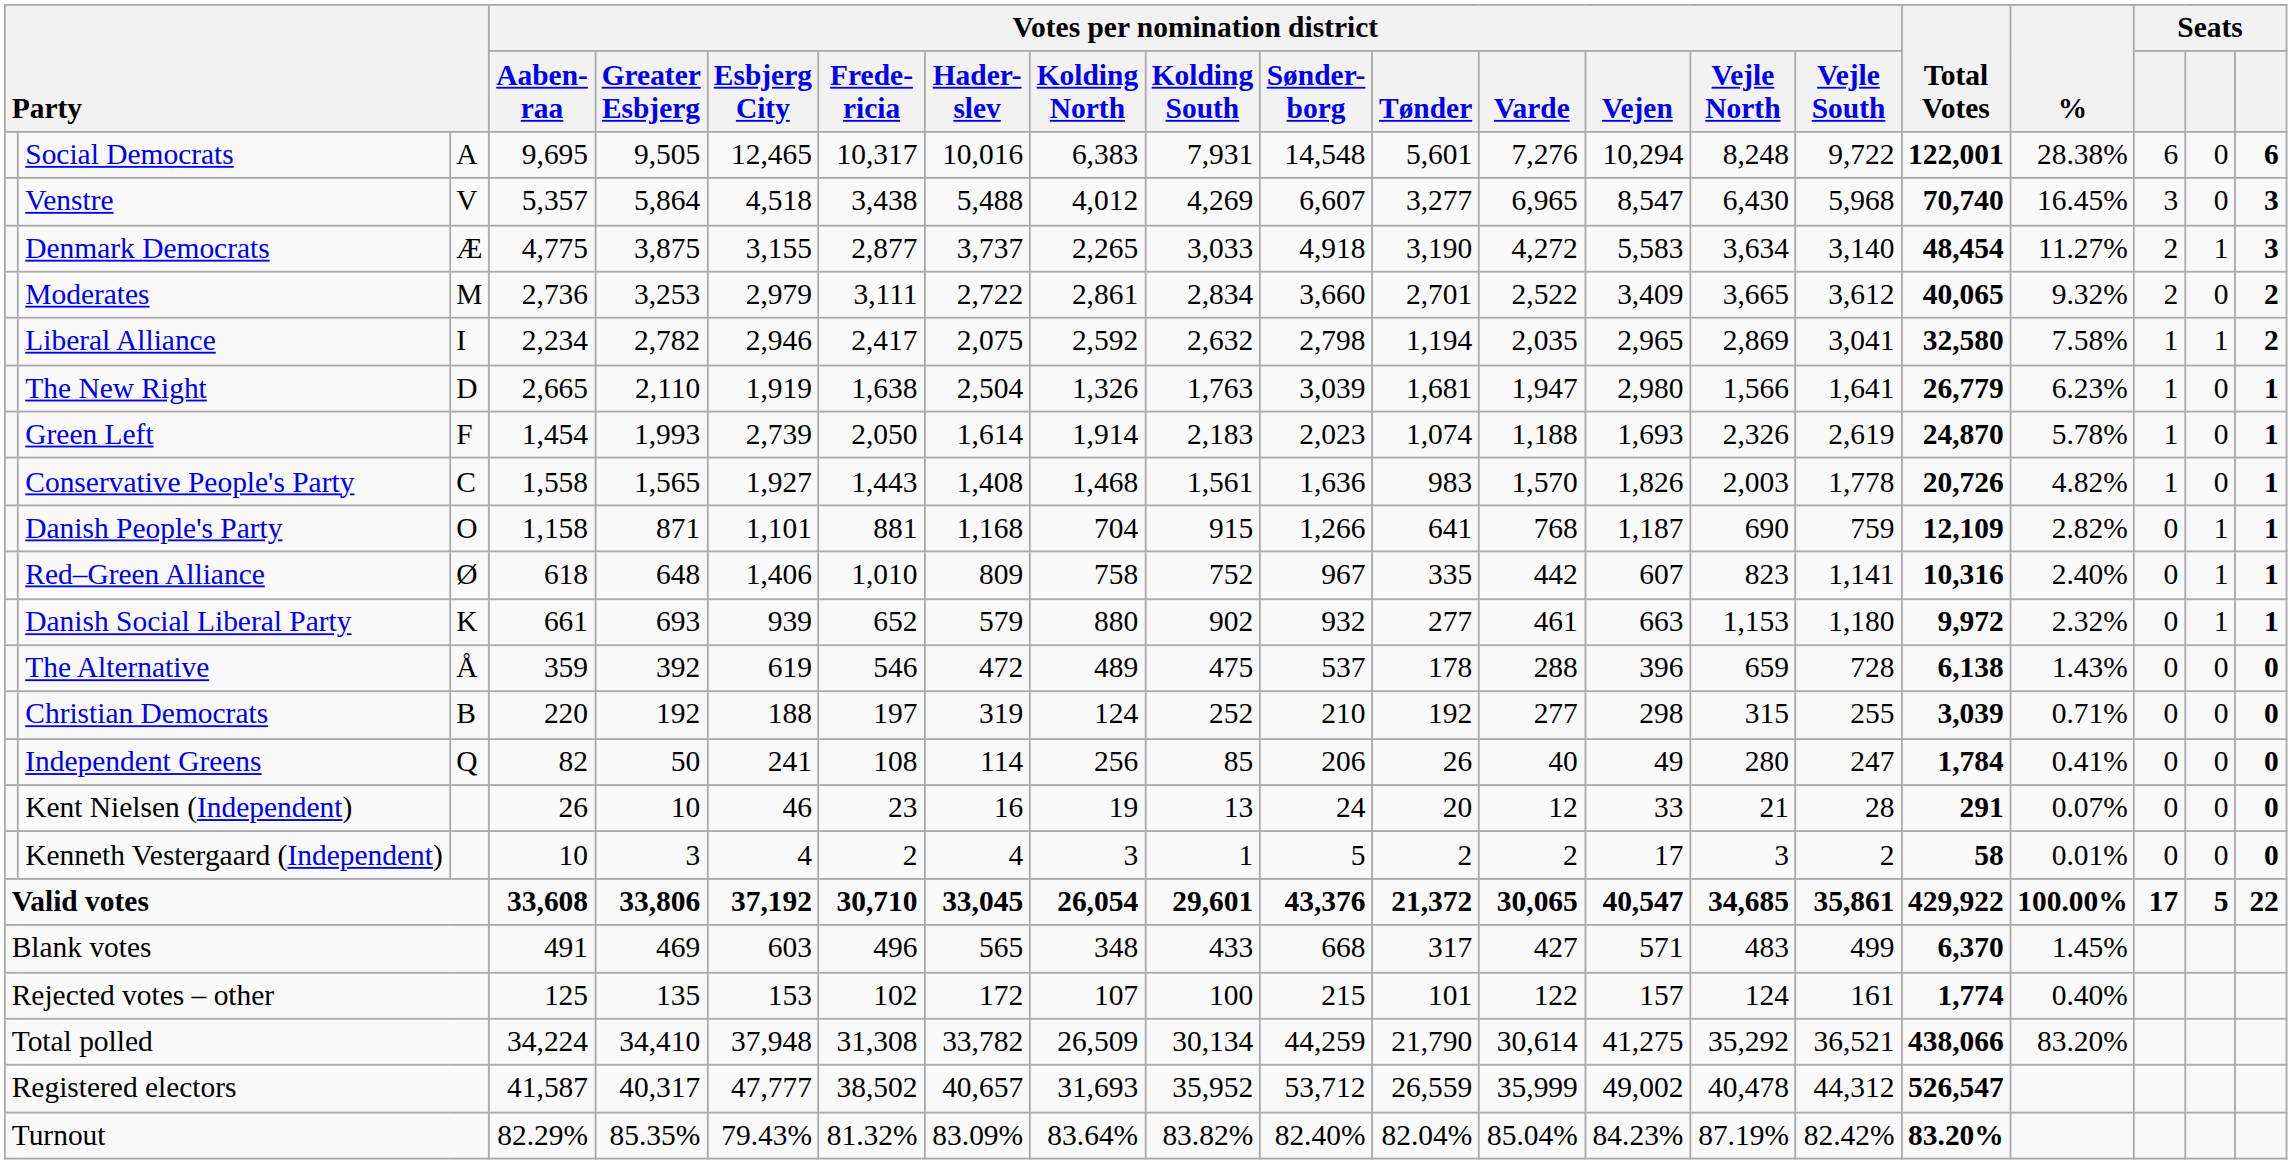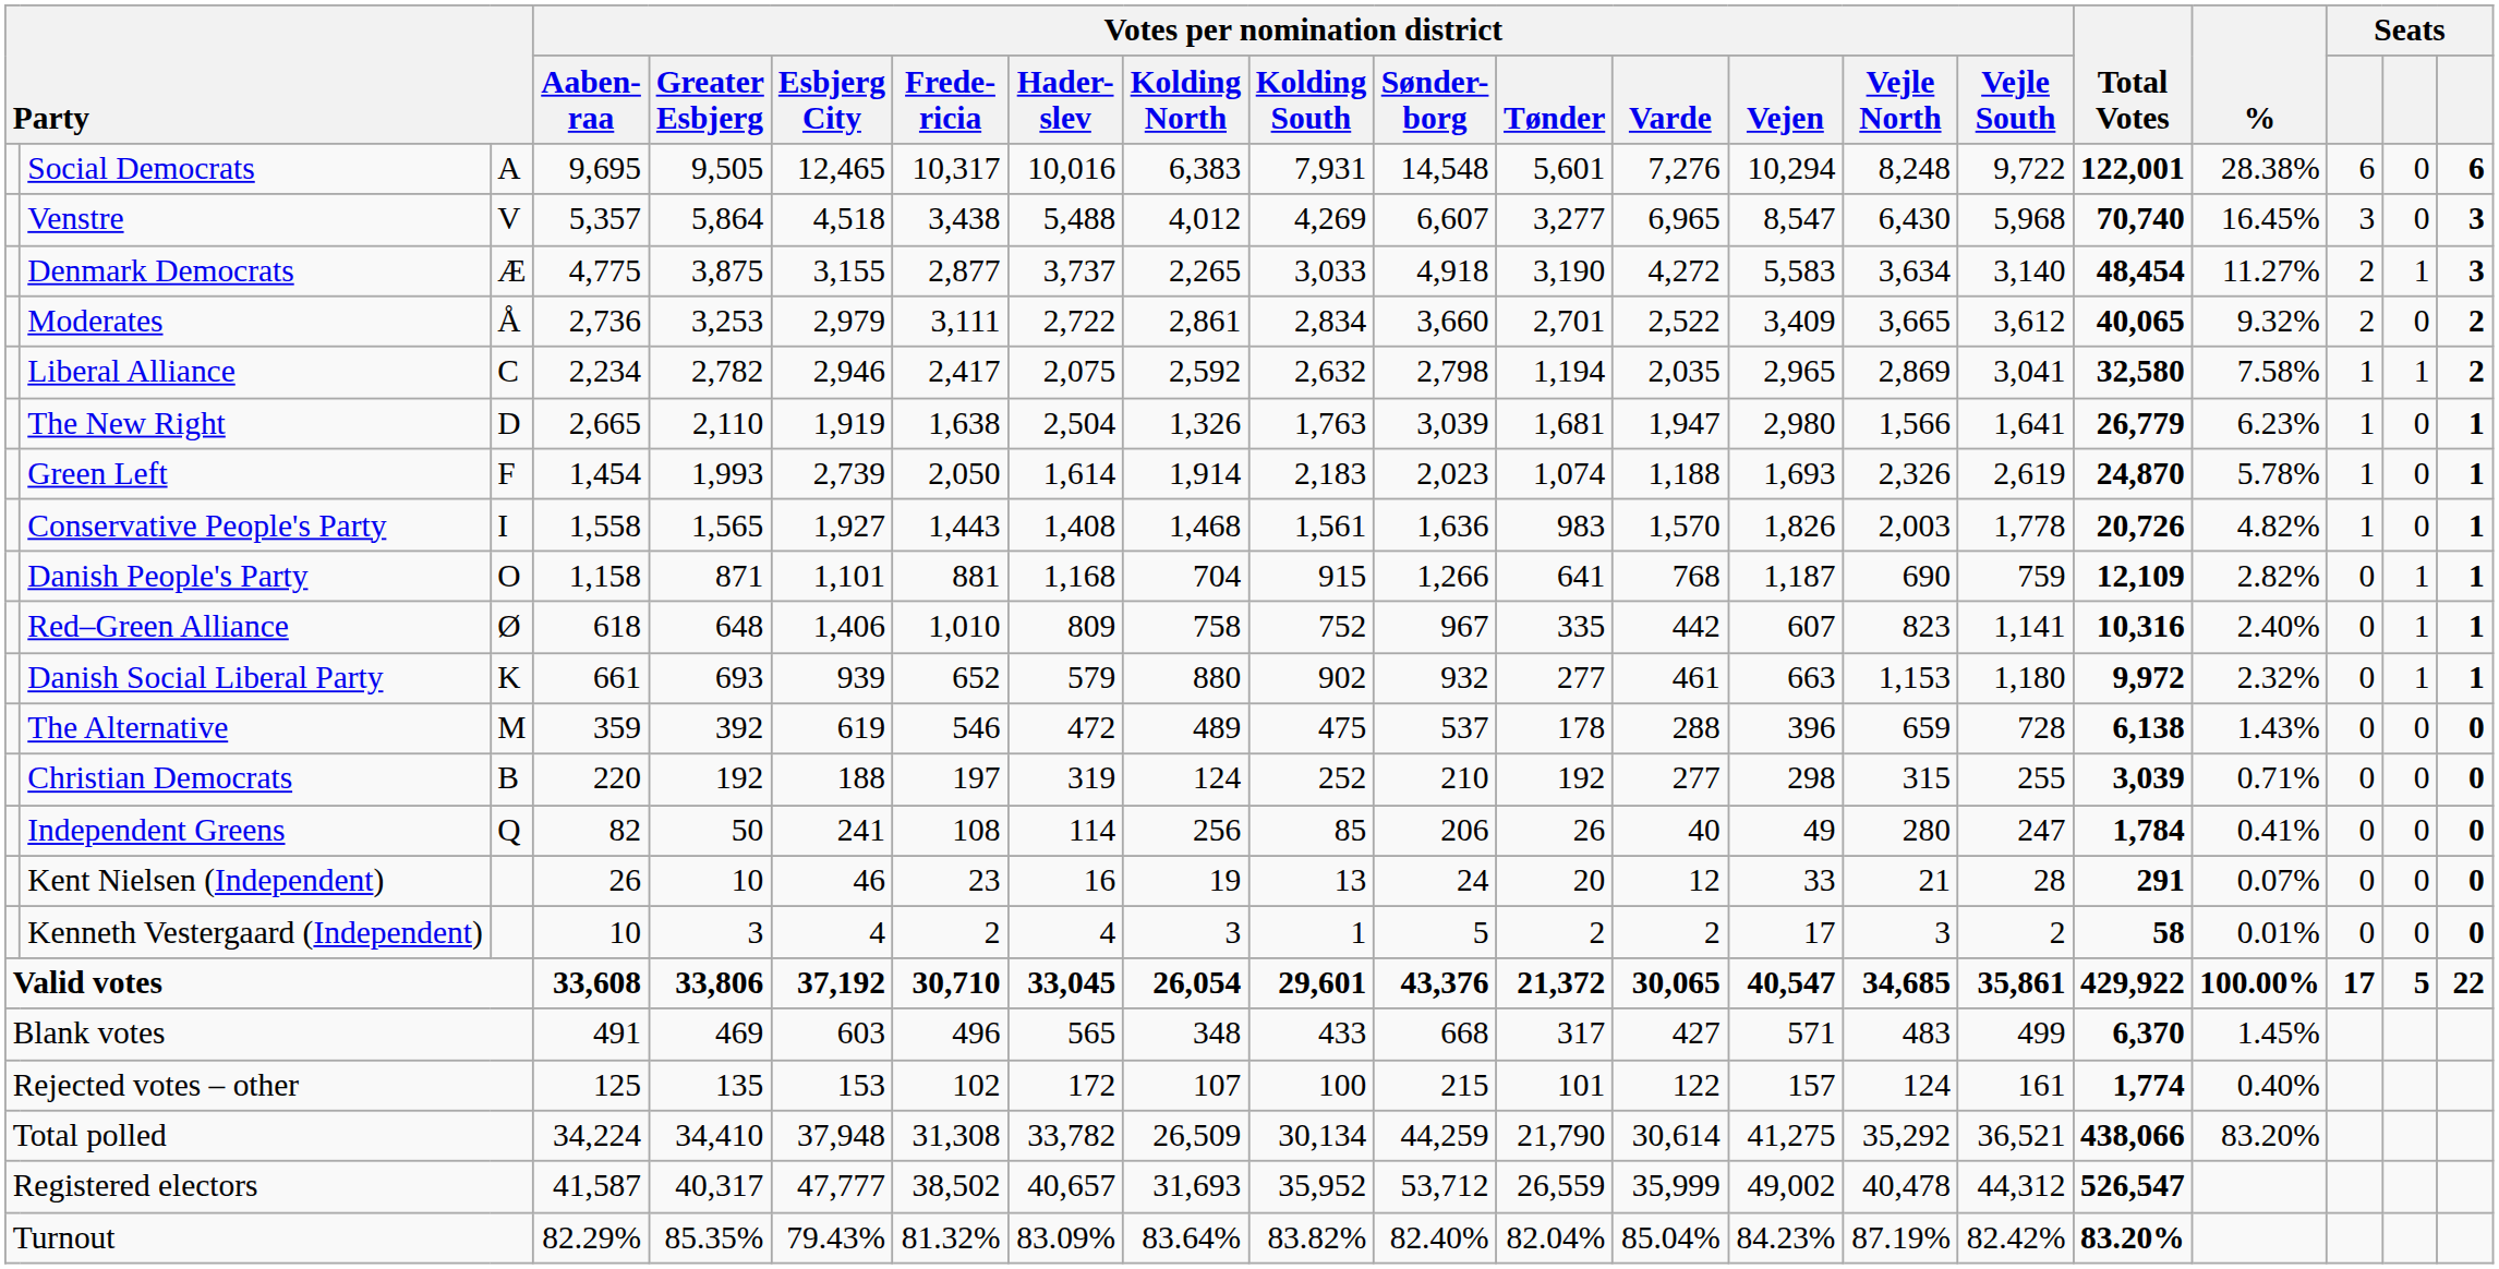 <table class="wikitable" border="1" style="text-align:right;">
 <tr>
 <th style="text-align:left;" valign=bottom rowspan=2 colspan=3>Party</th>
 <th colspan=13>Votes per nomination district</th>
 <th align=center valign=bottom rowspan=2 width="50">Total Votes</th>
 <th align=center valign=bottom rowspan=2 width="50">%</th>
 <th colspan=3>Seats</th>
 </tr>
 <tr>
 <th align=center valign=bottom width="50"><a href='#'>Aaben- raa</a></th>
 <th align="center" valign="bottom" width="50"><a href='#'>Greater Esbjerg</a></th>
 <th align="center" valign="bottom" width="50"><a href='#'>Esbjerg City</a></th>
 <th align="center" valign="bottom" width="50"><a href='#'>Frede- ricia</a></th>
 <th align="center" valign="bottom" width="50"><a href='#'>Hader- slev</a></th>
 <th align="center" valign="bottom" width="50"><a href='#'>Kolding North</a></th>
 <th align="center" valign="bottom" width="50"><a href='#'>Kolding South</a></th>
 <th align="center" valign="bottom" width="50"><a href='#'>Sønder- borg</a></th>
 <th align="center" valign="bottom" width="50"><a href='#'>Tønder</a></th>
 <th align="center" valign="bottom" width="50"><a href='#'>Varde</a></th>
 <th align="center" valign="bottom" width="50"><a href='#'>Vejen</a></th>
 <th align="center" valign="bottom" width="50"><a href='#'>Vejle North</a></th>
 <th align="center" valign="bottom" width="50"><a href='#'>Vejle South</a></th>
 <th align="center" valign="bottom" width="20"><small></small></th>
 <th align=center valign=bottom width="20"><small><a href='#'></a></small></th>
 <th align=center valign=bottom width="20"><small></small></th>
 </tr>
 <tr>
 <td></td>
 <td align=left><a href='#'>Social Democrats</a></td>
 <td align=left>A</td>
 <td>9,695</td>
 <td>9,505</td>
 <td>12,465</td>
 <td>10,317</td>
 <td>10,016</td>
 <td>6,383</td>
 <td>7,931</td>
 <td>14,548</td>
 <td>5,601</td>
 <td>7,276</td>
 <td>10,294</td>
 <td>8,248</td>
 <td>9,722</td>
 <td><strong>122,001</strong></td>
 <td>28.38%</td>
 <td>6</td>
 <td>0</td>
 <td><strong>6</strong></td>
 </tr>
 <tr>
 <td></td>
 <td align=left><a href='#'>Venstre</a></td>
 <td align=left>V</td>
 <td>5,357</td>
 <td>5,864</td>
 <td>4,518</td>
 <td>3,438</td>
 <td>5,488</td>
 <td>4,012</td>
 <td>4,269</td>
 <td>6,607</td>
 <td>3,277</td>
 <td>6,965</td>
 <td>8,547</td>
 <td>6,430</td>
 <td>5,968</td>
 <td><strong>70,740</strong></td>
 <td>16.45%</td>
 <td>3</td>
 <td>0</td>
 <td><strong>3</strong></td>
 </tr>
 <tr>
 <td></td>
 <td align=left><a href='#'>Denmark Democrats</a></td>
 <td align=left>Æ</td>
 <td>4,775</td>
 <td>3,875</td>
 <td>3,155</td>
 <td>2,877</td>
 <td>3,737</td>
 <td>2,265</td>
 <td>3,033</td>
 <td>4,918</td>
 <td>3,190</td>
 <td>4,272</td>
 <td>5,583</td>
 <td>3,634</td>
 <td>3,140</td>
 <td><strong>48,454</strong></td>
 <td>11.27%</td>
 <td>2</td>
 <td>1</td>
 <td><strong>3</strong></td>
 </tr>
 <tr>
 <td></td>
 <td align=left><a href='#'>Moderates</a></td>
-<td align=left>M</td>
+<td align=left>Å</td>
 <td>2,736</td>
 <td>3,253</td>
 <td>2,979</td>
 <td>3,111</td>
 <td>2,722</td>
 <td>2,861</td>
 <td>2,834</td>
 <td>3,660</td>
 <td>2,701</td>
 <td>2,522</td>
 <td>3,409</td>
 <td>3,665</td>
 <td>3,612</td>
 <td><strong>40,065</strong></td>
 <td>9.32%</td>
 <td>2</td>
 <td>0</td>
 <td><strong>2</strong></td>
 </tr>
 <tr>
 <td></td>
 <td align=left><a href='#'>Liberal Alliance</a></td>
-<td align=left>I</td>
+<td align=left>C</td>
 <td>2,234</td>
 <td>2,782</td>
 <td>2,946</td>
 <td>2,417</td>
 <td>2,075</td>
 <td>2,592</td>
 <td>2,632</td>
 <td>2,798</td>
 <td>1,194</td>
 <td>2,035</td>
 <td>2,965</td>
 <td>2,869</td>
 <td>3,041</td>
 <td><strong>32,580</strong></td>
 <td>7.58%</td>
 <td>1</td>
 <td>1</td>
 <td><strong>2</strong></td>
 </tr>
 <tr>
 <td></td>
 <td align=left><a href='#'>The New Right</a></td>
 <td align=left>D</td>
 <td>2,665</td>
 <td>2,110</td>
 <td>1,919</td>
 <td>1,638</td>
 <td>2,504</td>
 <td>1,326</td>
 <td>1,763</td>
 <td>3,039</td>
 <td>1,681</td>
 <td>1,947</td>
 <td>2,980</td>
 <td>1,566</td>
 <td>1,641</td>
 <td><strong>26,779</strong></td>
 <td>6.23%</td>
 <td>1</td>
 <td>0</td>
 <td><strong>1</strong></td>
 </tr>
 <tr>
 <td></td>
 <td align=left><a href='#'>Green Left</a></td>
 <td align=left>F</td>
 <td>1,454</td>
 <td>1,993</td>
 <td>2,739</td>
 <td>2,050</td>
 <td>1,614</td>
 <td>1,914</td>
 <td>2,183</td>
 <td>2,023</td>
 <td>1,074</td>
 <td>1,188</td>
 <td>1,693</td>
 <td>2,326</td>
 <td>2,619</td>
 <td><strong>24,870</strong></td>
 <td>5.78%</td>
 <td>1</td>
 <td>0</td>
 <td><strong>1</strong></td>
 </tr>
 <tr>
 <td></td>
 <td align=left style="white-space: nowrap;"><a href='#'>Conservative People's Party</a></td>
-<td align=left>C</td>
+<td align=left>I</td>
 <td>1,558</td>
 <td>1,565</td>
 <td>1,927</td>
 <td>1,443</td>
 <td>1,408</td>
 <td>1,468</td>
 <td>1,561</td>
 <td>1,636</td>
 <td>983</td>
 <td>1,570</td>
 <td>1,826</td>
 <td>2,003</td>
 <td>1,778</td>
 <td><strong>20,726</strong></td>
 <td>4.82%</td>
 <td>1</td>
 <td>0</td>
 <td><strong>1</strong></td>
 </tr>
 <tr>
 <td></td>
 <td align=left><a href='#'>Danish People's Party</a></td>
 <td align=left>O</td>
 <td>1,158</td>
 <td>871</td>
 <td>1,101</td>
 <td>881</td>
 <td>1,168</td>
 <td>704</td>
 <td>915</td>
 <td>1,266</td>
 <td>641</td>
 <td>768</td>
 <td>1,187</td>
 <td>690</td>
 <td>759</td>
 <td><strong>12,109</strong></td>
 <td>2.82%</td>
 <td>0</td>
 <td>1</td>
 <td><strong>1</strong></td>
 </tr>
 <tr>
 <td></td>
 <td align=left><a href='#'>Red–Green Alliance</a></td>
 <td align=left>Ø</td>
 <td>618</td>
 <td>648</td>
 <td>1,406</td>
 <td>1,010</td>
 <td>809</td>
 <td>758</td>
 <td>752</td>
 <td>967</td>
 <td>335</td>
 <td>442</td>
 <td>607</td>
 <td>823</td>
 <td>1,141</td>
 <td><strong>10,316</strong></td>
 <td>2.40%</td>
 <td>0</td>
 <td>1</td>
 <td><strong>1</strong></td>
 </tr>
 <tr>
 <td></td>
 <td align=left><a href='#'>Danish Social Liberal Party</a></td>
 <td align=left>K</td>
 <td>661</td>
 <td>693</td>
 <td>939</td>
 <td>652</td>
 <td>579</td>
 <td>880</td>
 <td>902</td>
 <td>932</td>
 <td>277</td>
 <td>461</td>
 <td>663</td>
 <td>1,153</td>
 <td>1,180</td>
 <td><strong>9,972</strong></td>
 <td>2.32%</td>
 <td>0</td>
 <td>1</td>
 <td><strong>1</strong></td>
 </tr>
 <tr>
 <td></td>
 <td align=left><a href='#'>The Alternative</a></td>
-<td align=left>Å</td>
+<td align=left>M</td>
 <td>359</td>
 <td>392</td>
 <td>619</td>
 <td>546</td>
 <td>472</td>
 <td>489</td>
 <td>475</td>
 <td>537</td>
 <td>178</td>
 <td>288</td>
 <td>396</td>
 <td>659</td>
 <td>728</td>
 <td><strong>6,138</strong></td>
 <td>1.43%</td>
 <td>0</td>
 <td>0</td>
 <td><strong>0</strong></td>
 </tr>
 <tr>
 <td></td>
 <td align=left><a href='#'>Christian Democrats</a></td>
 <td align=left>B</td>
 <td>220</td>
 <td>192</td>
 <td>188</td>
 <td>197</td>
 <td>319</td>
 <td>124</td>
 <td>252</td>
 <td>210</td>
 <td>192</td>
 <td>277</td>
 <td>298</td>
 <td>315</td>
 <td>255</td>
 <td><strong>3,039</strong></td>
 <td>0.71%</td>
 <td>0</td>
 <td>0</td>
 <td><strong>0</strong></td>
 </tr>
 <tr>
 <td></td>
 <td align=left><a href='#'>Independent Greens</a></td>
 <td align=left>Q</td>
 <td>82</td>
 <td>50</td>
 <td>241</td>
 <td>108</td>
 <td>114</td>
 <td>256</td>
 <td>85</td>
 <td>206</td>
 <td>26</td>
 <td>40</td>
 <td>49</td>
 <td>280</td>
 <td>247</td>
 <td><strong>1,784</strong></td>
 <td>0.41%</td>
 <td>0</td>
 <td>0</td>
 <td><strong>0</strong></td>
 </tr>
 <tr>
 <td></td>
 <td align=left>Kent Nielsen (<a href='#'>Independent</a>)</td>
 <td></td>
 <td>26</td>
 <td>10</td>
 <td>46</td>
 <td>23</td>
 <td>16</td>
 <td>19</td>
 <td>13</td>
 <td>24</td>
 <td>20</td>
 <td>12</td>
 <td>33</td>
 <td>21</td>
 <td>28</td>
 <td><strong>291</strong></td>
 <td>0.07%</td>
 <td>0</td>
 <td>0</td>
 <td><strong>0</strong></td>
 </tr>
 <tr>
 <td></td>
 <td align=left>Kenneth Vestergaard (<a href='#'>Independent</a>)</td>
 <td></td>
 <td>10</td>
 <td>3</td>
 <td>4</td>
 <td>2</td>
 <td>4</td>
 <td>3</td>
 <td>1</td>
 <td>5</td>
 <td>2</td>
 <td>2</td>
 <td>17</td>
 <td>3</td>
 <td>2</td>
 <td><strong>58</strong></td>
 <td>0.01%</td>
 <td>0</td>
 <td>0</td>
 <td><strong>0</strong></td>
 </tr>
 <tr style="font-weight:bold">
 <td align=left colspan=3>Valid votes</td>
 <td>33,608</td>
 <td>33,806</td>
 <td>37,192</td>
 <td>30,710</td>
 <td>33,045</td>
 <td>26,054</td>
 <td>29,601</td>
 <td>43,376</td>
 <td>21,372</td>
 <td>30,065</td>
 <td>40,547</td>
 <td>34,685</td>
 <td>35,861</td>
 <td>429,922</td>
 <td>100.00%</td>
 <td>17</td>
 <td>5</td>
 <td>22</td>
 </tr>
 <tr>
 <td align=left colspan=3>Blank votes</td>
 <td>491</td>
 <td>469</td>
 <td>603</td>
 <td>496</td>
 <td>565</td>
 <td>348</td>
 <td>433</td>
 <td>668</td>
 <td>317</td>
 <td>427</td>
 <td>571</td>
 <td>483</td>
 <td>499</td>
 <td><strong>6,370</strong></td>
 <td>1.45%</td>
 <td></td>
 <td></td>
 <td></td>
 </tr>
 <tr>
 <td align=left colspan=3>Rejected votes – other</td>
 <td>125</td>
 <td>135</td>
 <td>153</td>
 <td>102</td>
 <td>172</td>
 <td>107</td>
 <td>100</td>
 <td>215</td>
 <td>101</td>
 <td>122</td>
 <td>157</td>
 <td>124</td>
 <td>161</td>
 <td><strong>1,774</strong></td>
 <td>0.40%</td>
 <td></td>
 <td></td>
 <td></td>
 </tr>
 <tr>
 <td align=left colspan=3>Total polled</td>
 <td>34,224</td>
 <td>34,410</td>
 <td>37,948</td>
 <td>31,308</td>
 <td>33,782</td>
 <td>26,509</td>
 <td>30,134</td>
 <td>44,259</td>
 <td>21,790</td>
 <td>30,614</td>
 <td>41,275</td>
 <td>35,292</td>
 <td>36,521</td>
 <td><strong>438,066</strong></td>
 <td>83.20%</td>
 <td></td>
 <td></td>
 <td></td>
 </tr>
 <tr>
 <td align=left colspan=3>Registered electors</td>
 <td>41,587</td>
 <td>40,317</td>
 <td>47,777</td>
 <td>38,502</td>
 <td>40,657</td>
 <td>31,693</td>
 <td>35,952</td>
 <td>53,712</td>
 <td>26,559</td>
 <td>35,999</td>
 <td>49,002</td>
 <td>40,478</td>
 <td>44,312</td>
 <td><strong>526,547</strong></td>
 <td></td>
 <td></td>
 <td></td>
 <td></td>
 </tr>
 <tr>
 <td align=left colspan=3>Turnout</td>
 <td>82.29%</td>
 <td>85.35%</td>
 <td>79.43%</td>
 <td>81.32%</td>
 <td>83.09%</td>
 <td>83.64%</td>
 <td>83.82%</td>
 <td>82.40%</td>
 <td>82.04%</td>
 <td>85.04%</td>
 <td>84.23%</td>
 <td>87.19%</td>
 <td>82.42%</td>
 <td><strong>83.20%</strong></td>
 <td></td>
 <td></td>
 <td></td>
 <td></td>
 </tr>
 </table>
